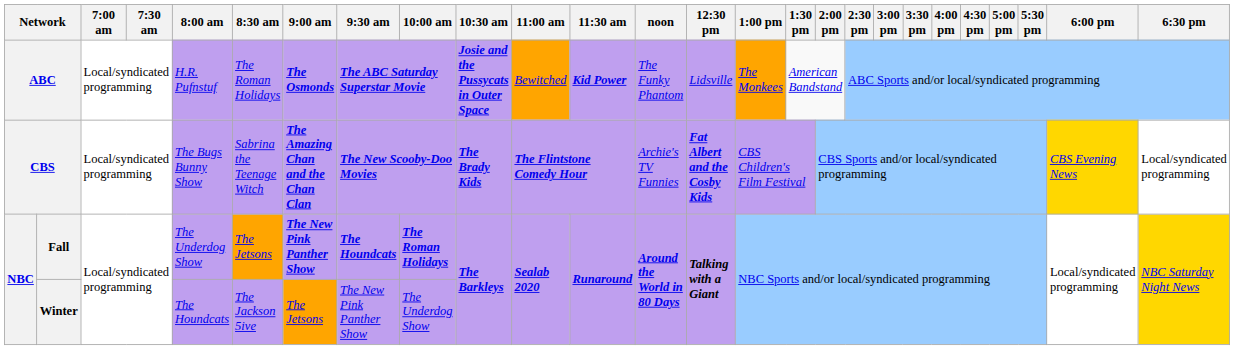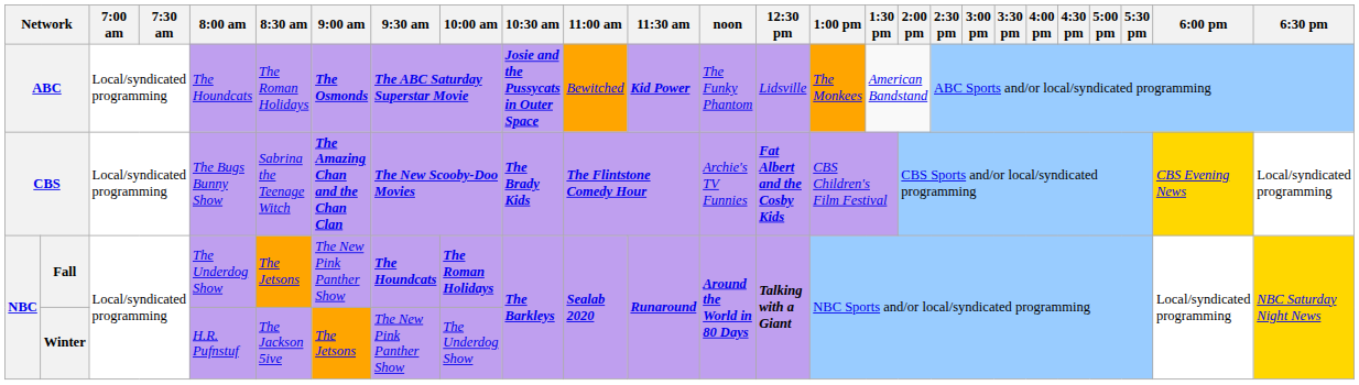 <table class=wikitable style="font-size:90%">
 <tr>
 <th width="1.5%" bgcolor="#C0C0C0" colspan="2">Network</th>
 <th width="4%" bgcolor="#C0C0C0">7:00 am</th>
 <th width="4%" bgcolor="#C0C0C0">7:30 am</th>
 <th width="4%" bgcolor="#C0C0C0">8:00 am</th>
 <th width="4%" bgcolor="#C0C0C0">8:30 am</th>
 <th width="4%" bgcolor="#C0C0C0">9:00 am</th>
 <th width="4%" bgcolor="#C0C0C0">9:30 am</th>
 <th width="4%" bgcolor="#C0C0C0">10:00 am</th>
 <th width="4%" bgcolor="#C0C0C0">10:30 am</th>
 <th width="4%" bgcolor="#C0C0C0">11:00 am</th>
 <th width="4%" bgcolor="#C0C0C0">11:30 am</th>
 <th width="4%" bgcolor="#C0C0C0">noon</th>
 <th width="4%" bgcolor="#C0C0C0">12:30 pm</th>
 <th width="4%" bgcolor="#C0C0C0">1:00 pm</th>
 <th width="4%" bgcolor="#C0C0C0">1:30 pm</th>
 <th width="4%" bgcolor="#C0C0C0">2:00 pm</th>
 <th width="4%" bgcolor="#C0C0C0">2:30 pm</th>
 <th width="4%" bgcolor="#C0C0C0">3:00 pm</th>
 <th width="4%" bgcolor="#C0C0C0">3:30 pm</th>
 <th width="4%" bgcolor="#C0C0C0">4:00 pm</th>
 <th width="4%" bgcolor="#C0C0C0">4:30 pm</th>
 <th width="4%" bgcolor="#C0C0C0">5:00 pm</th>
 <th width="4%" bgcolor="#C0C0C0">5:30 pm</th>
 <th width="4%" bgcolor="#C0C0C0">6:00 pm</th>
 <th width="4%" bgcolor="#C0C0C0">6:30 pm</th>
 </tr>
 <tr>
 <th bgcolor="#C0C0C0" colspan="2"><a href='#'>ABC</a></th>
 <td bgcolor="white" colspan="2">Local/syndicated programming</td>
-<td bgcolor="bf9fef"><em><a href='#'>H.R. Pufnstuf</a></em> </td>
+<td bgcolor="bf9fef"rowspan="1"><em><a href='#'>The Houndcats</a></em></td>
 <td bgcolor="bf9fef"rowspan="1"><em><a href='#'>The Roman Holidays</a></em></td>
 <td bgcolor="bf9fef"><strong><em><a href='#'>The Osmonds</a></em></strong></td>
 <td bgcolor="bf9fef" colspan=2><strong><em><a href='#'>The ABC Saturday Superstar Movie</a></em></strong></td>
 <td bgcolor="bf9fef"><strong><em><a href='#'>Josie and the Pussycats in Outer Space</a></em></strong></td>
 <td bgcolor="orange"><em><a href='#'>Bewitched</a></em> </td>
 <td bgcolor="bf9fef"><strong><em><a href='#'>Kid Power</a></em></strong></td>
 <td bgcolor="bf9fef"><em><a href='#'>The Funky Phantom</a></em> </td>
 <td bgcolor="bf9fef"><em><a href='#'>Lidsville</a></em> </td>
 <td bgcolor="orange"><em><a href='#'>The Monkees</a></em> </td>
 <td colspan="2"><em><a href='#'>American Bandstand</a></em></td>
 <td bgcolor="99ccff" colspan="11"><a href='#'>ABC Sports</a> and/or local/syndicated programming</td>
 </tr>
 <tr>
 <th bgcolor="#C0C0C0" colspan="2"><a href='#'>CBS</a></th>
 <td bgcolor="white" colspan="2">Local/syndicated programming</td>
 <td bgcolor="bf9fef"><em><a href='#'>The Bugs Bunny Show</a></em> </td>
 <td bgcolor="bf9fef"><em><a href='#'>Sabrina the Teenage Witch</a></em> </td>
 <td bgcolor="bf9fef"><strong><em><a href='#'>The Amazing Chan and the Chan Clan</a></em></strong></td>
 <td bgcolor="bf9fef"colspan="2"><strong><em><a href='#'>The New Scooby-Doo Movies</a></em></strong></td>
 <td bgcolor="bf9fef"><strong><em><a href='#'>The Brady Kids</a></em></strong></td>
 <td bgcolor="bf9fef"colspan="2"><strong><em><a href='#'>The Flintstone Comedy Hour</a></em></strong></td>
 <td bgcolor="bf9fef"><em><a href='#'>Archie's TV Funnies</a></em> </td>
 <td bgcolor="bf9fef"><strong><em><a href='#'>Fat Albert and the Cosby Kids</a></em></strong></td>
 <td bgcolor="bf9fef"colspan="2"><em><a href='#'>CBS Children's Film Festival</a></em></td>
 <td bgcolor="99ccff"colspan="8"><a href='#'>CBS Sports</a> and/or local/syndicated programming</td>
 <td bgcolor="gold"><em><a href='#'>CBS Evening News</a></em></td>
 <td bgcolor="white">Local/syndicated programming</td>
 </tr>
 <tr>
 <th bgcolor="#C0C0C0" rowspan="2"><a href='#'>NBC</a></th>
 <th>Fall</th>
 <td bgcolor="white" rowspan="2"colspan="2">Local/syndicated programming</td>
 <td bgcolor="bf9fef"rowspan="1"><em><a href='#'>The Underdog Show</a></em> </td>
 <td bgcolor="orange"rowspan="1"><em><a href='#'>The Jetsons</a></em> </td>
-<td bgcolor="bf9fef"rowspan="1"><strong><em><a href='#'>The New Pink Panther Show</a></em></strong></td>
+<td bgcolor="bf9fef"rowspan="1"><em><a href='#'>The New Pink Panther Show</a></em></td>
 <td bgcolor="bf9fef"rowspan="1"><strong><em><a href='#'>The Houndcats</a></em></strong></td>
 <td bgcolor="bf9fef"rowspan="1"><strong><em><a href='#'>The Roman Holidays</a></em></strong></td>
 <td bgcolor="bf9fef" rowspan=2><strong><em><a href='#'>The Barkleys</a></em></strong></td>
 <td bgcolor="bf9fef" rowspan=2><strong><em><a href='#'>Sealab 2020</a></em></strong></td>
 <td bgcolor="bf9fef" rowspan=2><strong><em><a href='#'>Runaround</a></em></strong></td>
 <td bgcolor="bf9fef"rowspan="2"><strong><em><a href='#'>Around the World in 80 Days</a></em></strong></td>
 <td bgcolor="bf9fef"rowspan="2"><strong><em>Talking with a Giant</em></strong></td>
 <td bgcolor="99ccff"rowspan="2"colspan="10"><a href='#'>NBC Sports</a> and/or local/syndicated programming</td>
 <td bgcolor="white"rowspan="2">Local/syndicated programming</td>
 <td bgcolor="gold"rowspan="2"><em><a href='#'>NBC Saturday Night News</a></em></td>
 </tr>
 <tr>
 <th>Winter</th>
-<td bgcolor="bf9fef"rowspan="1"><em><a href='#'>The Houndcats</a></em></td>
+<td bgcolor="bf9fef"><em><a href='#'>H.R. Pufnstuf</a></em> </td>
 <td bgcolor="bf9fef"><em><a href='#'>The Jackson 5ive</a></em></td>
 <td bgcolor="orange"rowspan="1"><em><a href='#'>The Jetsons</a></em> </td>
 <td bgcolor="bf9fef"rowspan="1"><em><a href='#'>The New Pink Panther Show</a></em></td>
 <td bgcolor="bf9fef"rowspan="1"><em><a href='#'>The Underdog Show</a></em> </td>
 </tr>
 </table>
